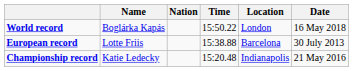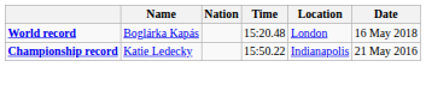 <table class=wikitable>
 <tr>
 <th></th>
 <th>Name</th>
 <th>Nation</th>
 <th>Time</th>
 <th>Location</th>
 <th>Date</th>
 </tr>
 <tr>
 <td><strong><a href='#'>World record</a></strong></td>
 <td><a href='#'>Boglárka Kapás</a></td>
 <td></td>
-<td>15:50.22</td>
+<td>15:20.48</td>
 <td><a href='#'>London</a></td>
 <td>16 May 2018</td>
-</tr>
-<tr>
-<td><strong><a href='#'>European record</a></strong></td>
-<td><a href='#'>Lotte Friis</a></td>
-<td></td>
-<td>15:38.88</td>
-<td><a href='#'>Barcelona</a></td>
-<td>30 July 2013</td>
 </tr>
 <tr>
 <td><strong><a href='#'>Championship record</a></strong></td>
 <td><a href='#'>Katie Ledecky</a></td>
 <td></td>
-<td>15:20.48</td>
+<td>15:50.22</td>
 <td><a href='#'>Indianapolis</a></td>
 <td>21 May 2016</td>
 </tr>
 </table>
